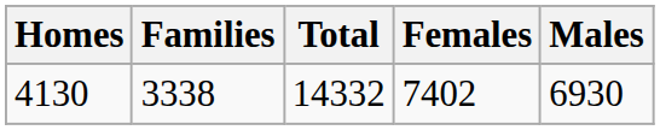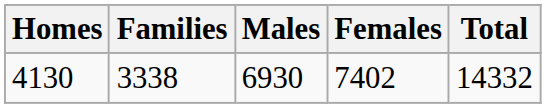 <table class="wikitable">
 <tr>
 <th>Homes</th>
 <th>Families</th>
+<th>Males</th>
+<th>Females</th>
 <th>Total</th>
-<th>Females</th>
-<th>Males</th>
 </tr>
 <tr>
 <td>4130</td>
 <td>3338</td>
+<td>6930</td>
+<td>7402</td>
 <td>14332</td>
-<td>7402</td>
-<td>6930</td>
 </tr>
 </table>
